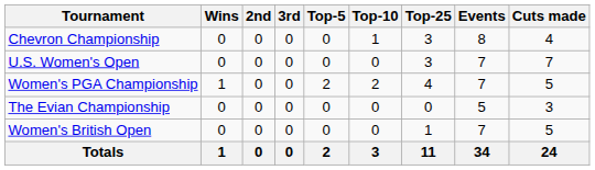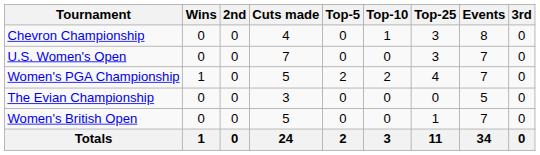 <table class=wikitable style=text-align:center>
 <tr>
 <th>Tournament</th>
 <th>Wins</th>
 <th>2nd</th>
-<th>3rd</th>
+<th>Cuts made</th>
 <th>Top-5</th>
 <th>Top-10</th>
 <th>Top-25</th>
 <th>Events</th>
-<th>Cuts made</th>
+<th>3rd</th>
 </tr>
 <tr>
 <td align=left><a href='#'>Chevron Championship</a></td>
 <td>0</td>
 <td>0</td>
-<td>0</td>
+<td>4</td>
 <td>0</td>
 <td>1</td>
 <td>3</td>
 <td>8</td>
-<td>4</td>
+<td>0</td>
 </tr>
 <tr>
 <td align=left><a href='#'>U.S. Women's Open</a></td>
 <td>0</td>
 <td>0</td>
-<td>0</td>
+<td>7</td>
 <td>0</td>
 <td>0</td>
 <td>3</td>
 <td>7</td>
-<td>7</td>
+<td>0</td>
 </tr>
 <tr>
 <td align=left><a href='#'>Women's PGA Championship</a></td>
 <td>1</td>
 <td>0</td>
-<td>0</td>
+<td>5</td>
 <td>2</td>
 <td>2</td>
 <td>4</td>
 <td>7</td>
-<td>5</td>
+<td>0</td>
 </tr>
 <tr>
 <td align=left><a href='#'>The Evian Championship</a></td>
 <td>0</td>
 <td>0</td>
-<td>0</td>
+<td>3</td>
 <td>0</td>
 <td>0</td>
 <td>0</td>
 <td>5</td>
-<td>3</td>
+<td>0</td>
 </tr>
 <tr>
 <td align=left><a href='#'>Women's British Open</a></td>
 <td>0</td>
 <td>0</td>
-<td>0</td>
+<td>5</td>
 <td>0</td>
 <td>0</td>
 <td>1</td>
 <td>7</td>
-<td>5</td>
+<td>0</td>
 </tr>
 <tr>
 <th>Totals</th>
 <th>1</th>
 <th>0</th>
-<th>0</th>
+<th>24</th>
 <th>2</th>
 <th>3</th>
 <th>11</th>
 <th>34</th>
-<th>24</th>
+<th>0</th>
 </tr>
 </table>
